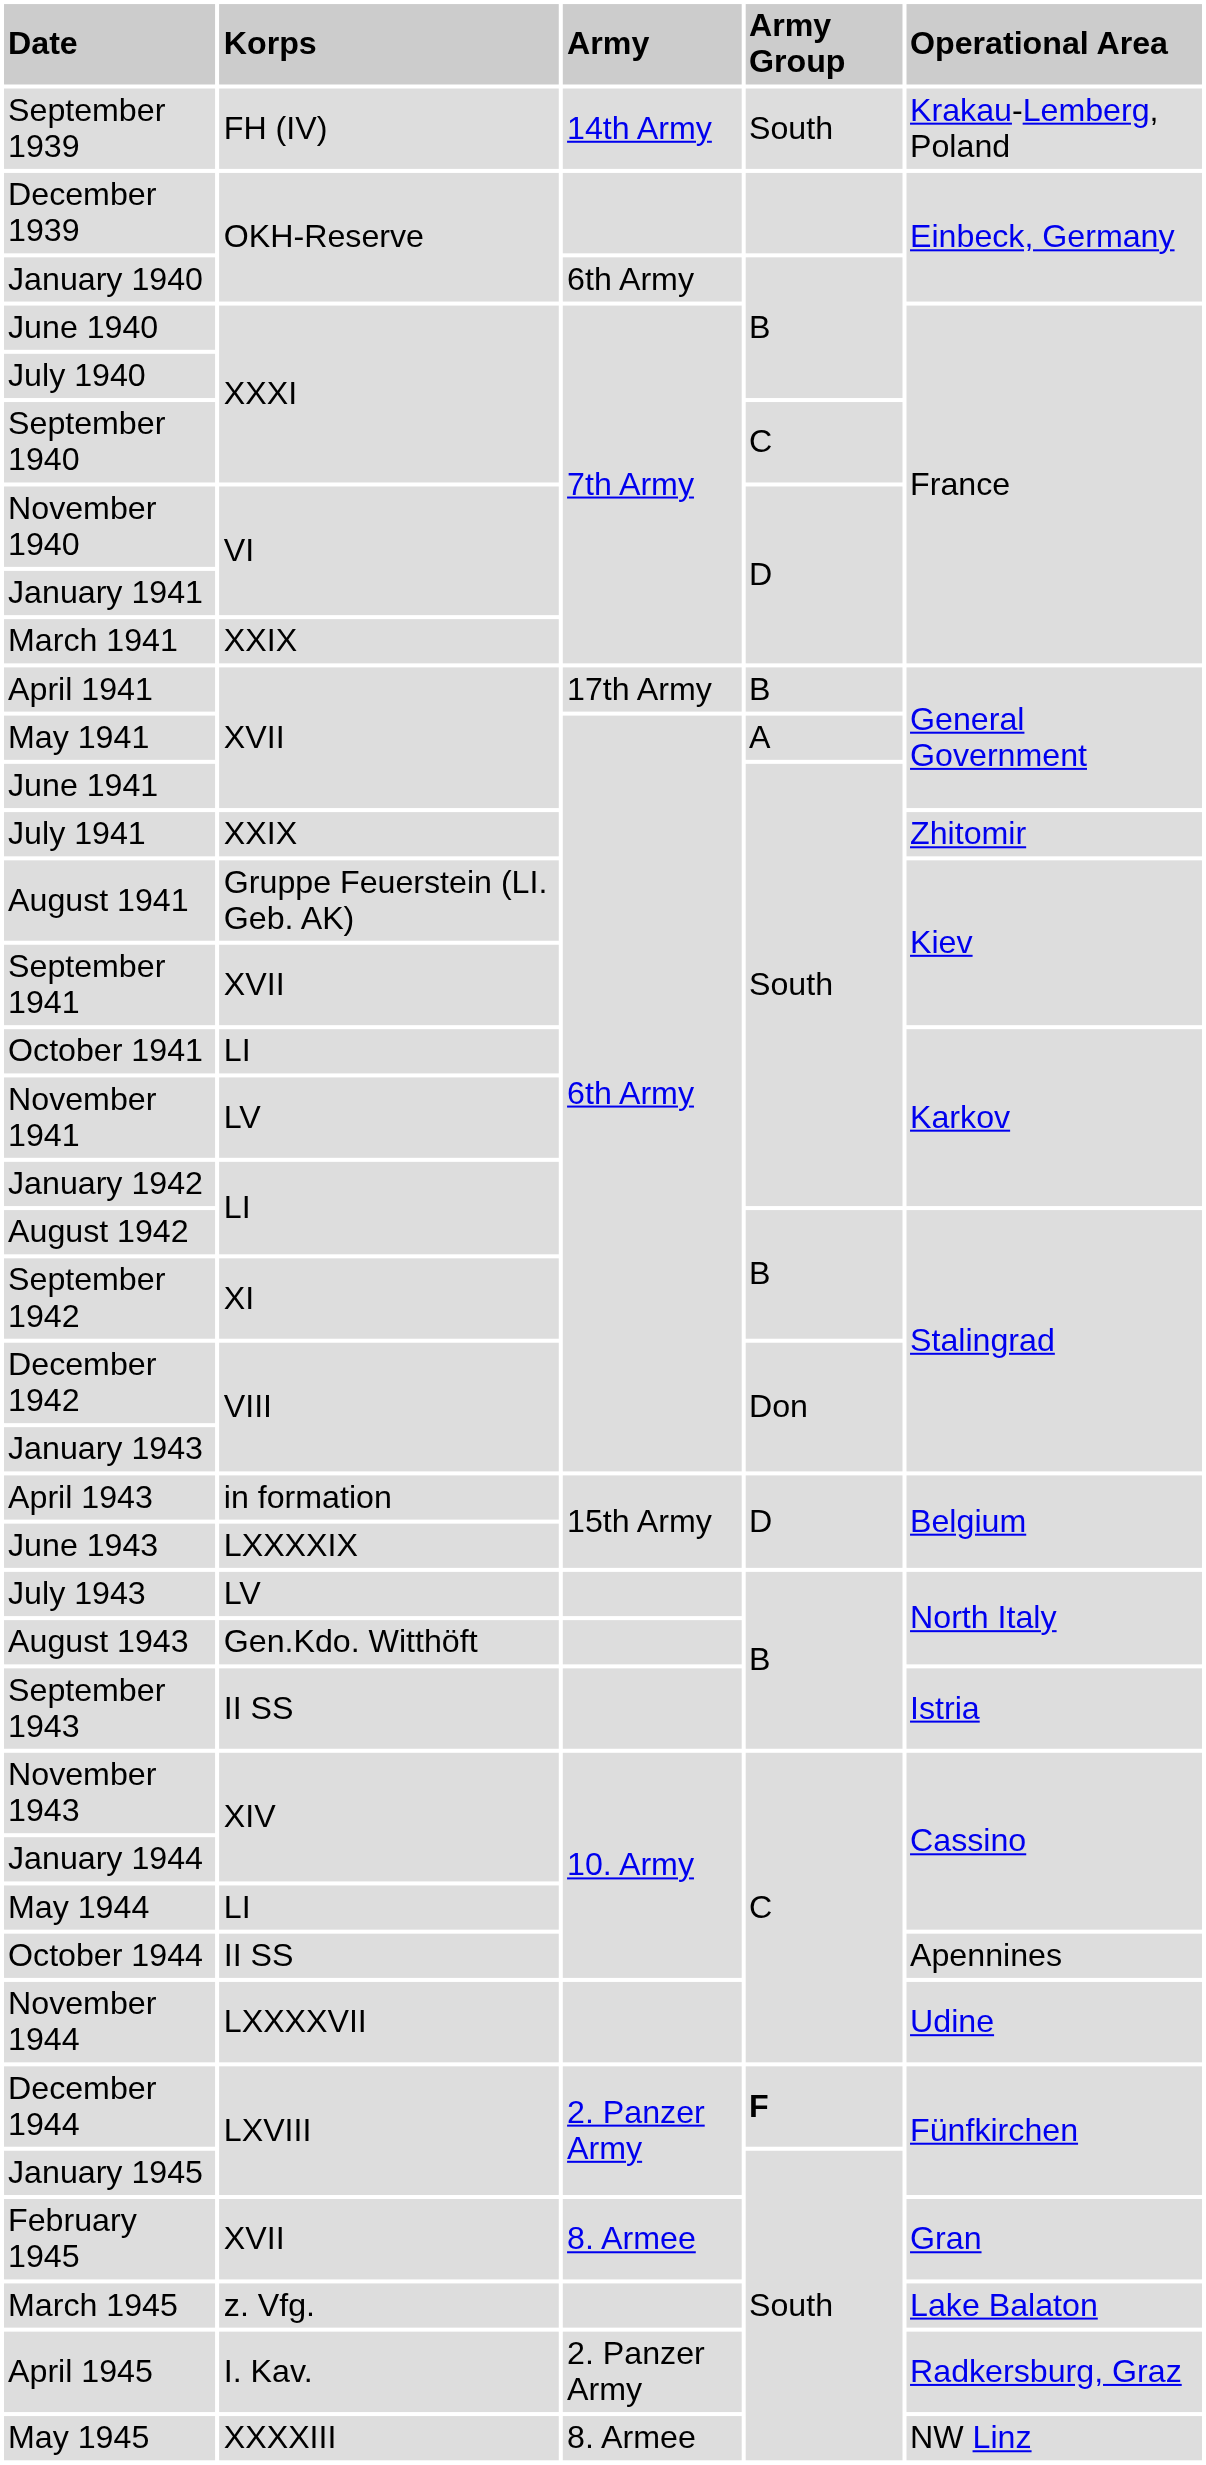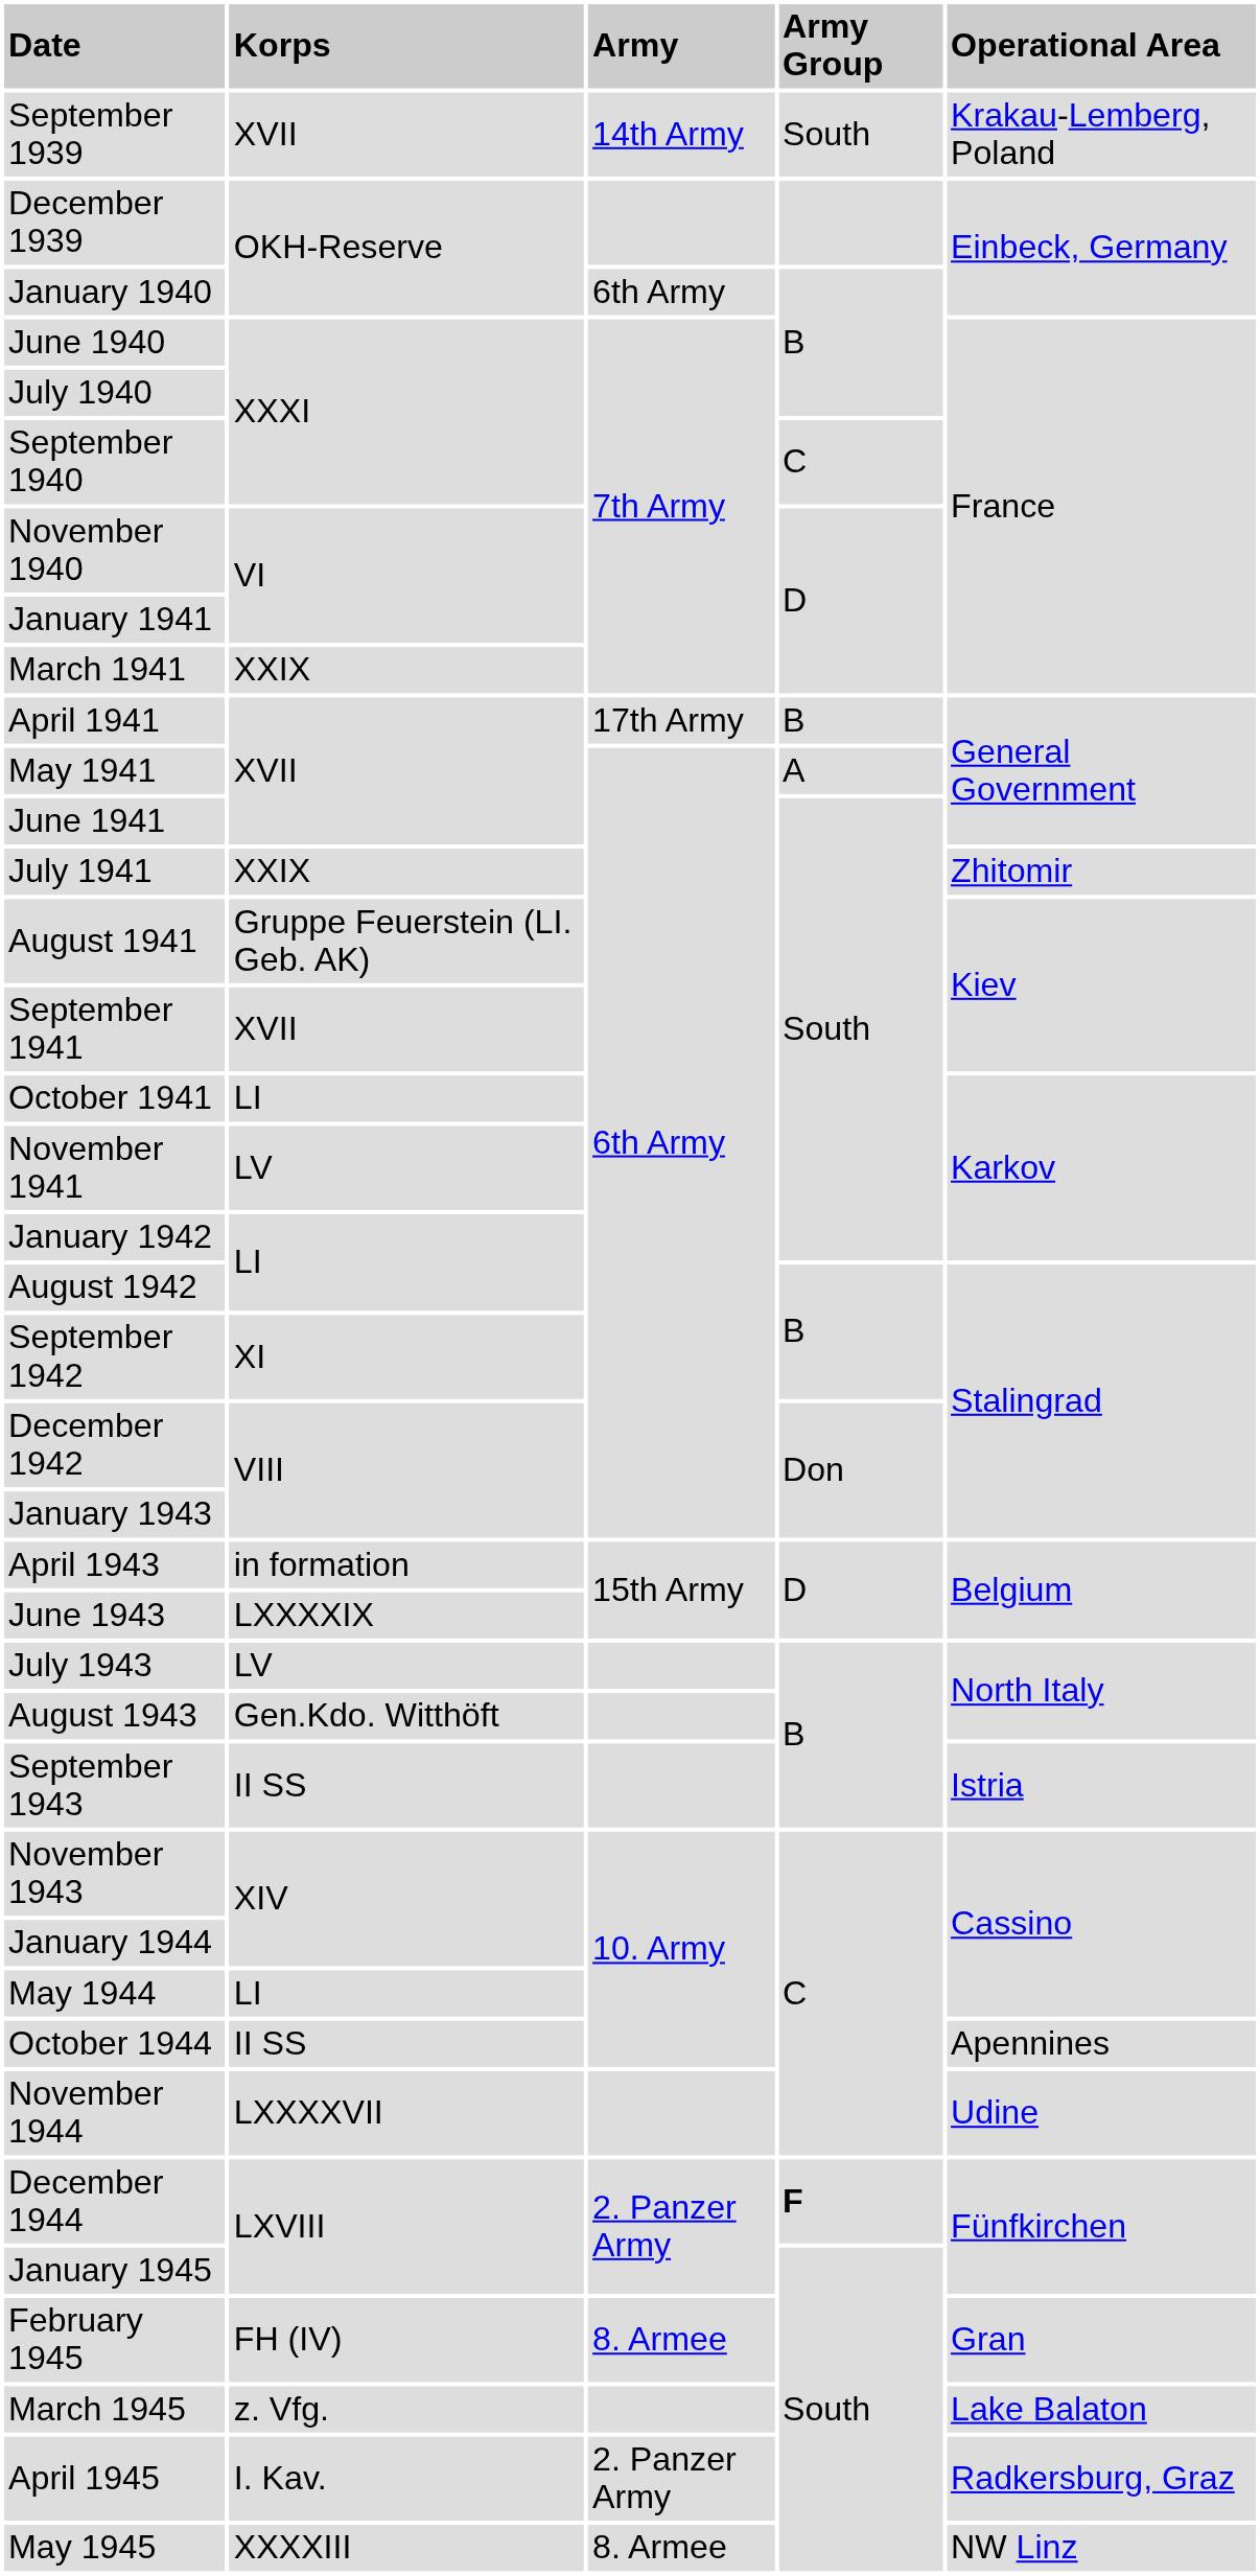 <table cellpadding="2" width="600">
 <tr>
 <td colspan="4"></td>
 </tr>
 <tr ---- bgcolor="#CCCCCC">
 <td><strong>Date</strong></td>
 <td><strong>Korps</strong></td>
 <td><strong>Army</strong></td>
 <td><strong>Army Group</strong></td>
 <td><strong>Operational Area</strong></td>
 </tr>
 <tr ---- bgcolor="#DDDDDD">
 <td>September 1939</td>
-<td>FH (IV)</td>
+<td>XVII</td>
 <td><a href='#'>14th Army</a></td>
 <td>South</td>
 <td><a href='#'>Krakau</a>-<a href='#'>Lemberg</a>, Poland</td>
 </tr>
 <tr ---- bgcolor="#DDDDDD">
 <td>December 1939</td>
 <td rowspan="2">OKH-Reserve</td>
 <td></td>
 <td></td>
 <td rowspan="2"><a href='#'>Einbeck, Germany</a></td>
 </tr>
 <tr ---- bgcolor="#DDDDDD">
 <td>January 1940</td>
 <td>6th Army</td>
 <td rowspan="3">B</td>
 </tr>
 <tr ---- bgcolor="#DDDDDD">
 <td>June 1940</td>
 <td rowspan="3">XXXI</td>
 <td rowspan="6"><a href='#'>7th Army</a></td>
 <td rowspan="6">France</td>
 </tr>
 <tr ---- bgcolor="#DDDDDD">
 <td>July 1940</td>
 </tr>
 <tr ---- bgcolor="#DDDDDD">
 <td>September 1940</td>
 <td>C</td>
 </tr>
 <tr ---- bgcolor="#DDDDDD">
 <td>November 1940</td>
 <td rowspan="2">VI</td>
 <td rowspan="3">D</td>
 </tr>
 <tr ---- bgcolor="#DDDDDD">
 <td>January 1941</td>
 </tr>
 <tr ---- bgcolor="#DDDDDD">
 <td>March 1941</td>
 <td>XXIX</td>
 </tr>
 <tr ---- bgcolor="#DDDDDD">
 <td>April 1941</td>
 <td rowspan="3">XVII</td>
 <td>17th Army</td>
 <td>B</td>
 <td rowspan="3"><a href='#'>General Government</a></td>
 </tr>
 <tr ---- bgcolor="#DDDDDD">
 <td>May 1941</td>
 <td rowspan="12"><a href='#'>6th Army</a></td>
 <td>A</td>
 </tr>
 <tr ---- bgcolor="#DDDDDD">
 <td>June 1941</td>
 <td rowspan="7">South</td>
 </tr>
 <tr ---- bgcolor="#DDDDDD">
 <td>July 1941</td>
 <td>XXIX</td>
 <td><a href='#'>Zhitomir</a></td>
 </tr>
 <tr ---- bgcolor="#DDDDDD">
 <td>August 1941</td>
 <td>Gruppe Feuerstein (LI. Geb. AK)</td>
 <td rowspan="2"><a href='#'>Kiev</a></td>
 </tr>
 <tr ---- bgcolor="#DDDDDD">
 <td>September 1941</td>
 <td>XVII</td>
 </tr>
 <tr ---- bgcolor="#DDDDDD">
 <td>October 1941</td>
 <td>LI</td>
 <td rowspan="3"><a href='#'>Karkov</a></td>
 </tr>
 <tr ---- bgcolor="#DDDDDD">
 <td>November 1941</td>
 <td>LV</td>
 </tr>
 <tr ---- bgcolor="#DDDDDD">
 <td>January 1942</td>
 <td rowspan="2">LI</td>
 </tr>
 <tr ---- bgcolor="#DDDDDD">
 <td>August 1942</td>
 <td rowspan="2">B</td>
 <td rowspan="4"><a href='#'>Stalingrad</a></td>
 </tr>
 <tr ---- bgcolor="#DDDDDD">
 <td>September 1942</td>
 <td>XI</td>
 </tr>
 <tr ---- bgcolor="#DDDDDD">
 <td>December 1942</td>
 <td rowspan="2">VIII</td>
 <td rowspan="2">Don</td>
 </tr>
 <tr ---- bgcolor="#DDDDDD">
 <td>January 1943</td>
 </tr>
 <tr ---- bgcolor="#DDDDDD">
 <td>April 1943</td>
 <td>in formation</td>
 <td rowspan="2">15th Army</td>
 <td rowspan="2">D</td>
 <td rowspan="2"><a href='#'>Belgium</a></td>
 </tr>
 <tr ---- bgcolor="#DDDDDD">
 <td>June 1943</td>
 <td>LXXXXIX</td>
 </tr>
 <tr ---- bgcolor="#DDDDDD">
 <td>July 1943</td>
 <td>LV</td>
 <td></td>
 <td rowspan="3">B</td>
 <td rowspan="2"><a href='#'>North Italy</a></td>
 </tr>
 <tr ---- bgcolor="#DDDDDD">
 <td>August 1943</td>
 <td>Gen.Kdo. Witthöft</td>
 <td></td>
 </tr>
 <tr ---- bgcolor="#DDDDDD">
 <td>September 1943</td>
 <td>II SS</td>
 <td></td>
 <td><a href='#'>Istria</a></td>
 </tr>
 <tr ---- bgcolor="#DDDDDD">
 <td>November 1943</td>
 <td rowspan="2">XIV</td>
 <td rowspan="4"><a href='#'>10. Army</a></td>
 <td rowspan="5">C</td>
 <td rowspan="3"><a href='#'>Cassino</a></td>
 </tr>
 <tr ---- bgcolor="#DDDDDD">
 <td>January 1944</td>
 </tr>
 <tr ---- bgcolor="#DDDDDD">
 <td>May 1944</td>
 <td>LI</td>
 </tr>
 <tr ---- bgcolor="#DDDDDD">
 <td>October 1944</td>
 <td>II SS</td>
 <td>Apennines</td>
 </tr>
 <tr ---- bgcolor="#DDDDDD">
 <td>November 1944</td>
 <td>LXXXXVII</td>
 <td></td>
 <td><a href='#'>Udine</a></td>
 </tr>
 <tr ---- bgcolor="#DDDDDD">
 <td>December 1944</td>
 <td rowspan="2">LXVIII</td>
 <td rowspan="2"><a href='#'>2. Panzer Army</a></td>
 <td><strong>F</strong></td>
 <td rowspan="2"><a href='#'>Fünfkirchen</a></td>
 </tr>
 <tr ---- bgcolor="#DDDDDD">
 <td>January 1945</td>
 <td rowspan="5">South</td>
 </tr>
 <tr ---- bgcolor="#DDDDDD">
 <td>February 1945</td>
-<td>XVII</td>
+<td>FH (IV)</td>
 <td><a href='#'>8. Armee</a></td>
 <td><a href='#'>Gran</a></td>
 </tr>
 <tr ---- bgcolor="#DDDDDD">
 <td>March 1945</td>
 <td>z. Vfg.</td>
 <td></td>
 <td><a href='#'>Lake Balaton</a></td>
 </tr>
 <tr ---- bgcolor="#DDDDDD">
 <td>April 1945</td>
 <td>I. Kav.</td>
 <td>2. Panzer Army</td>
 <td><a href='#'>Radkersburg, Graz</a></td>
 </tr>
 <tr ---- bgcolor="#DDDDDD">
 <td>May 1945</td>
 <td>XXXXIII</td>
 <td>8. Armee</td>
 <td>NW <a href='#'>Linz</a></td>
 </tr>
 <tr ---- bgcolor="#DDDDDD">
 </tr>
 </table>
